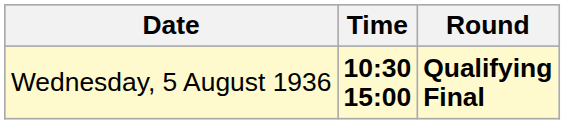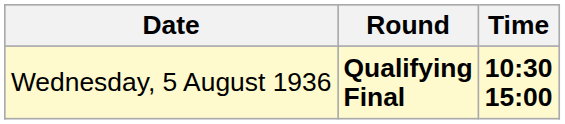 <table class="wikitable">
 <tr>
 <th>Date</th>
+<th>Round</th>
 <th>Time</th>
-<th>Round</th>
 </tr>
 <tr style=background:lemonchiffon>
 <td>Wednesday, 5 August 1936</td>
+<td><strong>Qualifying</strong><br><strong>Final</strong></td>
 <td><strong>10:30</strong><br><strong>15:00</strong></td>
-<td><strong>Qualifying</strong><br><strong>Final</strong></td>
 </tr>
 </table>
